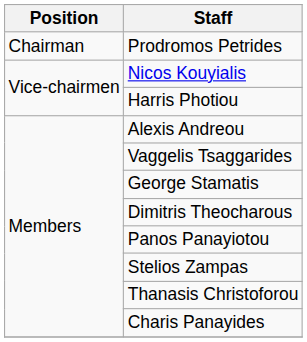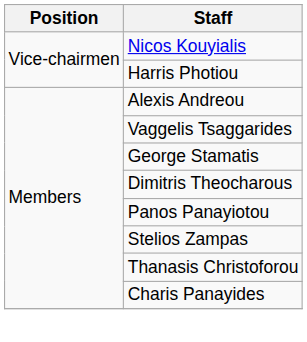 <table class="wikitable" style="text-align: center">
 <tr>
 <th align=left>Position</th>
 <th align=left>Staff</th>
-</tr>
-<tr>
-<td align=left>Chairman</td>
-<td align=left>Prodromos Petrides</td>
 </tr>
 <tr>
 <td rowspan="2" align=left>Vice-chairmen</td>
 <td align=left><a href='#'>Nicos Kouyialis</a></td>
 </tr>
 <tr>
 <td align=left>Harris Photiou</td>
 </tr>
 <tr>
 <td rowspan="8" align=left>Members</td>
 <td align=left>Alexis Andreou</td>
 </tr>
 <tr>
 <td align=left>Vaggelis Tsaggarides</td>
 </tr>
 <tr>
 <td align=left>George Stamatis</td>
 </tr>
 <tr>
 <td align=left>Dimitris Theocharous</td>
 </tr>
 <tr>
 <td align=left>Panos Panayiotou</td>
 </tr>
 <tr>
 <td align=left>Stelios Zampas</td>
 </tr>
 <tr>
 <td align=left>Thanasis Christoforou</td>
 </tr>
 <tr>
 <td align=left>Charis Panayides</td>
 </tr>
 <tr>
 </tr>
 </table>
